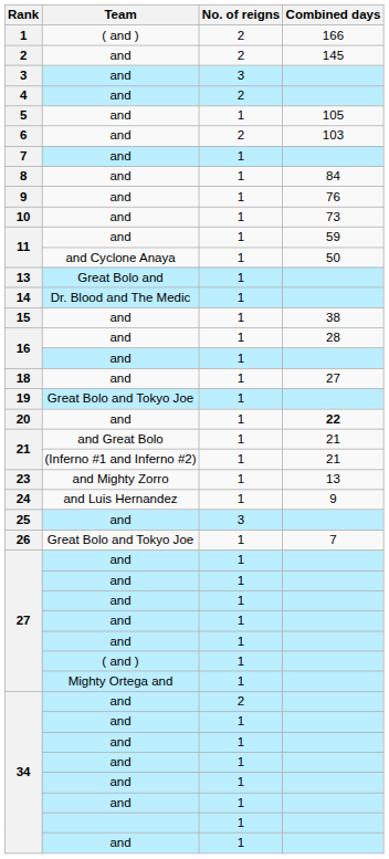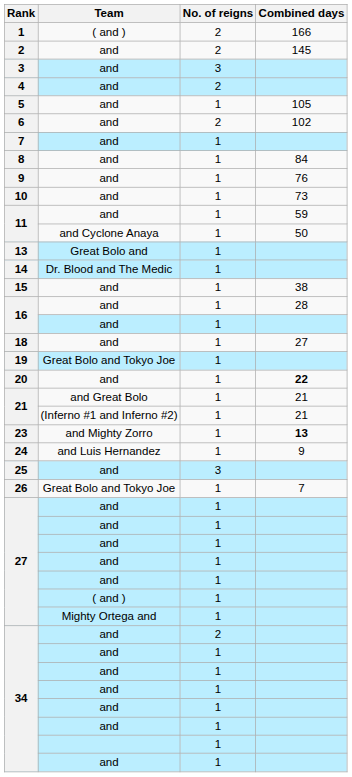 <table class="wikitable sortable" style="text-align: center">
 <tr>
 <th data-sort-type="number" scope="col">Rank</th>
 <th scope="col">Team</th>
 <th data-sort-type="number" scope="col">No. of reigns</th>
 <th data-sort-type="number" scope="col">Combined days</th>
 </tr>
 <tr>
 <th scope=row>1</th>
 <td> ( and )</td>
 <td>2</td>
 <td>166</td>
 </tr>
 <tr>
 <th scope=row>2</th>
 <td> and </td>
 <td>2</td>
 <td>145</td>
 </tr>
 <tr style="background-color:#bbeeff">
 <th scope=row>3</th>
 <td> and </td>
 <td>3</td>
 <td></td>
 </tr>
 <tr style="background-color:#bbeeff">
 <th scope=row>4</th>
 <td> and </td>
 <td>2</td>
 <td></td>
 </tr>
 <tr>
 <th scope=row>5</th>
 <td> and </td>
 <td>1</td>
 <td>105</td>
 </tr>
 <tr>
 <th scope=row>6</th>
 <td> and </td>
 <td>2</td>
-<td>103</td>
+<td>102</td>
 </tr>
 <tr style="background-color:#bbeeff">
 <th scope=row>7</th>
 <td> and </td>
 <td>1</td>
 <td></td>
 </tr>
 <tr>
 <th scope=row>8</th>
 <td> and </td>
 <td>1</td>
 <td>84</td>
 </tr>
 <tr>
 <th scope=row>9</th>
 <td> and </td>
 <td>1</td>
 <td>76</td>
 </tr>
 <tr>
 <th scope=row>10</th>
 <td> and </td>
 <td>1</td>
 <td>73</td>
 </tr>
 <tr>
 <th scope=rown rowspan=2>11</th>
 <td> and </td>
 <td>1</td>
 <td>59</td>
 </tr>
 <tr>
 <td> and Cyclone Anaya</td>
 <td>1</td>
 <td>50</td>
 </tr>
 <tr style="background-color:#bbeeff">
 <th scope=row>13</th>
 <td>Great Bolo and </td>
 <td>1</td>
 <td></td>
 </tr>
 <tr style="background-color:#bbeeff">
 <th scope=row>14</th>
 <td>Dr. Blood and The Medic</td>
 <td>1</td>
 <td></td>
 </tr>
 <tr>
 <th scope=row>15</th>
 <td> and </td>
 <td>1</td>
 <td>38</td>
 </tr>
 <tr>
 <th scope=row rowspan=2>16</th>
 <td> and </td>
 <td>1</td>
 <td>28</td>
 </tr>
 <tr style="background-color:#bbeeff">
 <td> and </td>
 <td>1</td>
 <td></td>
 </tr>
 <tr>
 <th scope=row>18</th>
 <td> and </td>
 <td>1</td>
 <td>27</td>
 </tr>
 <tr style="background-color:#bbeeff">
 <th scope=row>19</th>
 <td>Great Bolo and Tokyo Joe</td>
 <td>1</td>
 <td></td>
 </tr>
 <tr>
 <th scope=row>20</th>
 <td> and </td>
 <td>1</td>
 <td><strong>22</strong></td>
 </tr>
 <tr>
 <th scope=row rowspan=2>21</th>
 <td> and Great Bolo</td>
 <td>1</td>
 <td>21</td>
 </tr>
 <tr>
 <td> (Inferno #1 and Inferno #2)</td>
 <td>1</td>
 <td>21</td>
 </tr>
 <tr>
 <th scope=row>23</th>
 <td> and Mighty Zorro</td>
 <td>1</td>
-<td>13</td>
+<td><strong>13</strong></td>
 </tr>
 <tr>
 <th scope=row>24</th>
 <td> and Luis Hernandez</td>
 <td>1</td>
 <td>9</td>
 </tr>
 <tr style="background-color:#bbeeff">
 <th scope=row>25</th>
 <td> and </td>
 <td>3</td>
 <td></td>
 </tr>
 <tr>
 <th scope=row>26</th>
 <td>Great Bolo and Tokyo Joe</td>
 <td>1</td>
 <td>7</td>
 </tr>
 <tr style="background-color:#bbeeff">
 <th scope=row rowspan=7>27</th>
 <td> and </td>
 <td>1</td>
 <td></td>
 </tr>
 <tr style="background-color:#bbeeff">
 <td> and </td>
 <td>1</td>
 <td></td>
 </tr>
 <tr style="background-color:#bbeeff">
 <td> and </td>
 <td>1</td>
 <td></td>
 </tr>
 <tr style="background-color:#bbeeff">
 <td> and </td>
 <td>1</td>
 <td></td>
 </tr>
 <tr style="background-color:#bbeeff">
 <td> and </td>
 <td>1</td>
 <td></td>
 </tr>
 <tr style="background-color:#bbeeff">
 <td> ( and )</td>
 <td>1</td>
 <td></td>
 </tr>
 <tr style="background-color:#bbeeff">
 <td>Mighty Ortega and </td>
 <td>1</td>
 <td></td>
 </tr>
 <tr style="background-color:#bbeeff">
 <th scope=row rowspan=8>34</th>
 <td> and </td>
 <td>2</td>
 <td></td>
 </tr>
 <tr style="background-color:#bbeeff">
 <td> and </td>
 <td>1</td>
 <td></td>
 </tr>
 <tr style="background-color:#bbeeff">
 <td> and </td>
 <td>1</td>
 <td></td>
 </tr>
 <tr style="background-color:#bbeeff">
 <td> and </td>
 <td>1</td>
 <td></td>
 </tr>
 <tr style="background-color:#bbeeff">
 <td> and </td>
 <td>1</td>
 <td></td>
 </tr>
 <tr style="background-color:#bbeeff">
 <td> and </td>
 <td>1</td>
 <td></td>
 </tr>
 <tr style="background-color:#bbeeff">
 <td></td>
 <td>1</td>
 <td></td>
 </tr>
 <tr style="background-color:#bbeeff">
 <td> and </td>
 <td>1</td>
 <td></td>
 </tr>
 </table>
